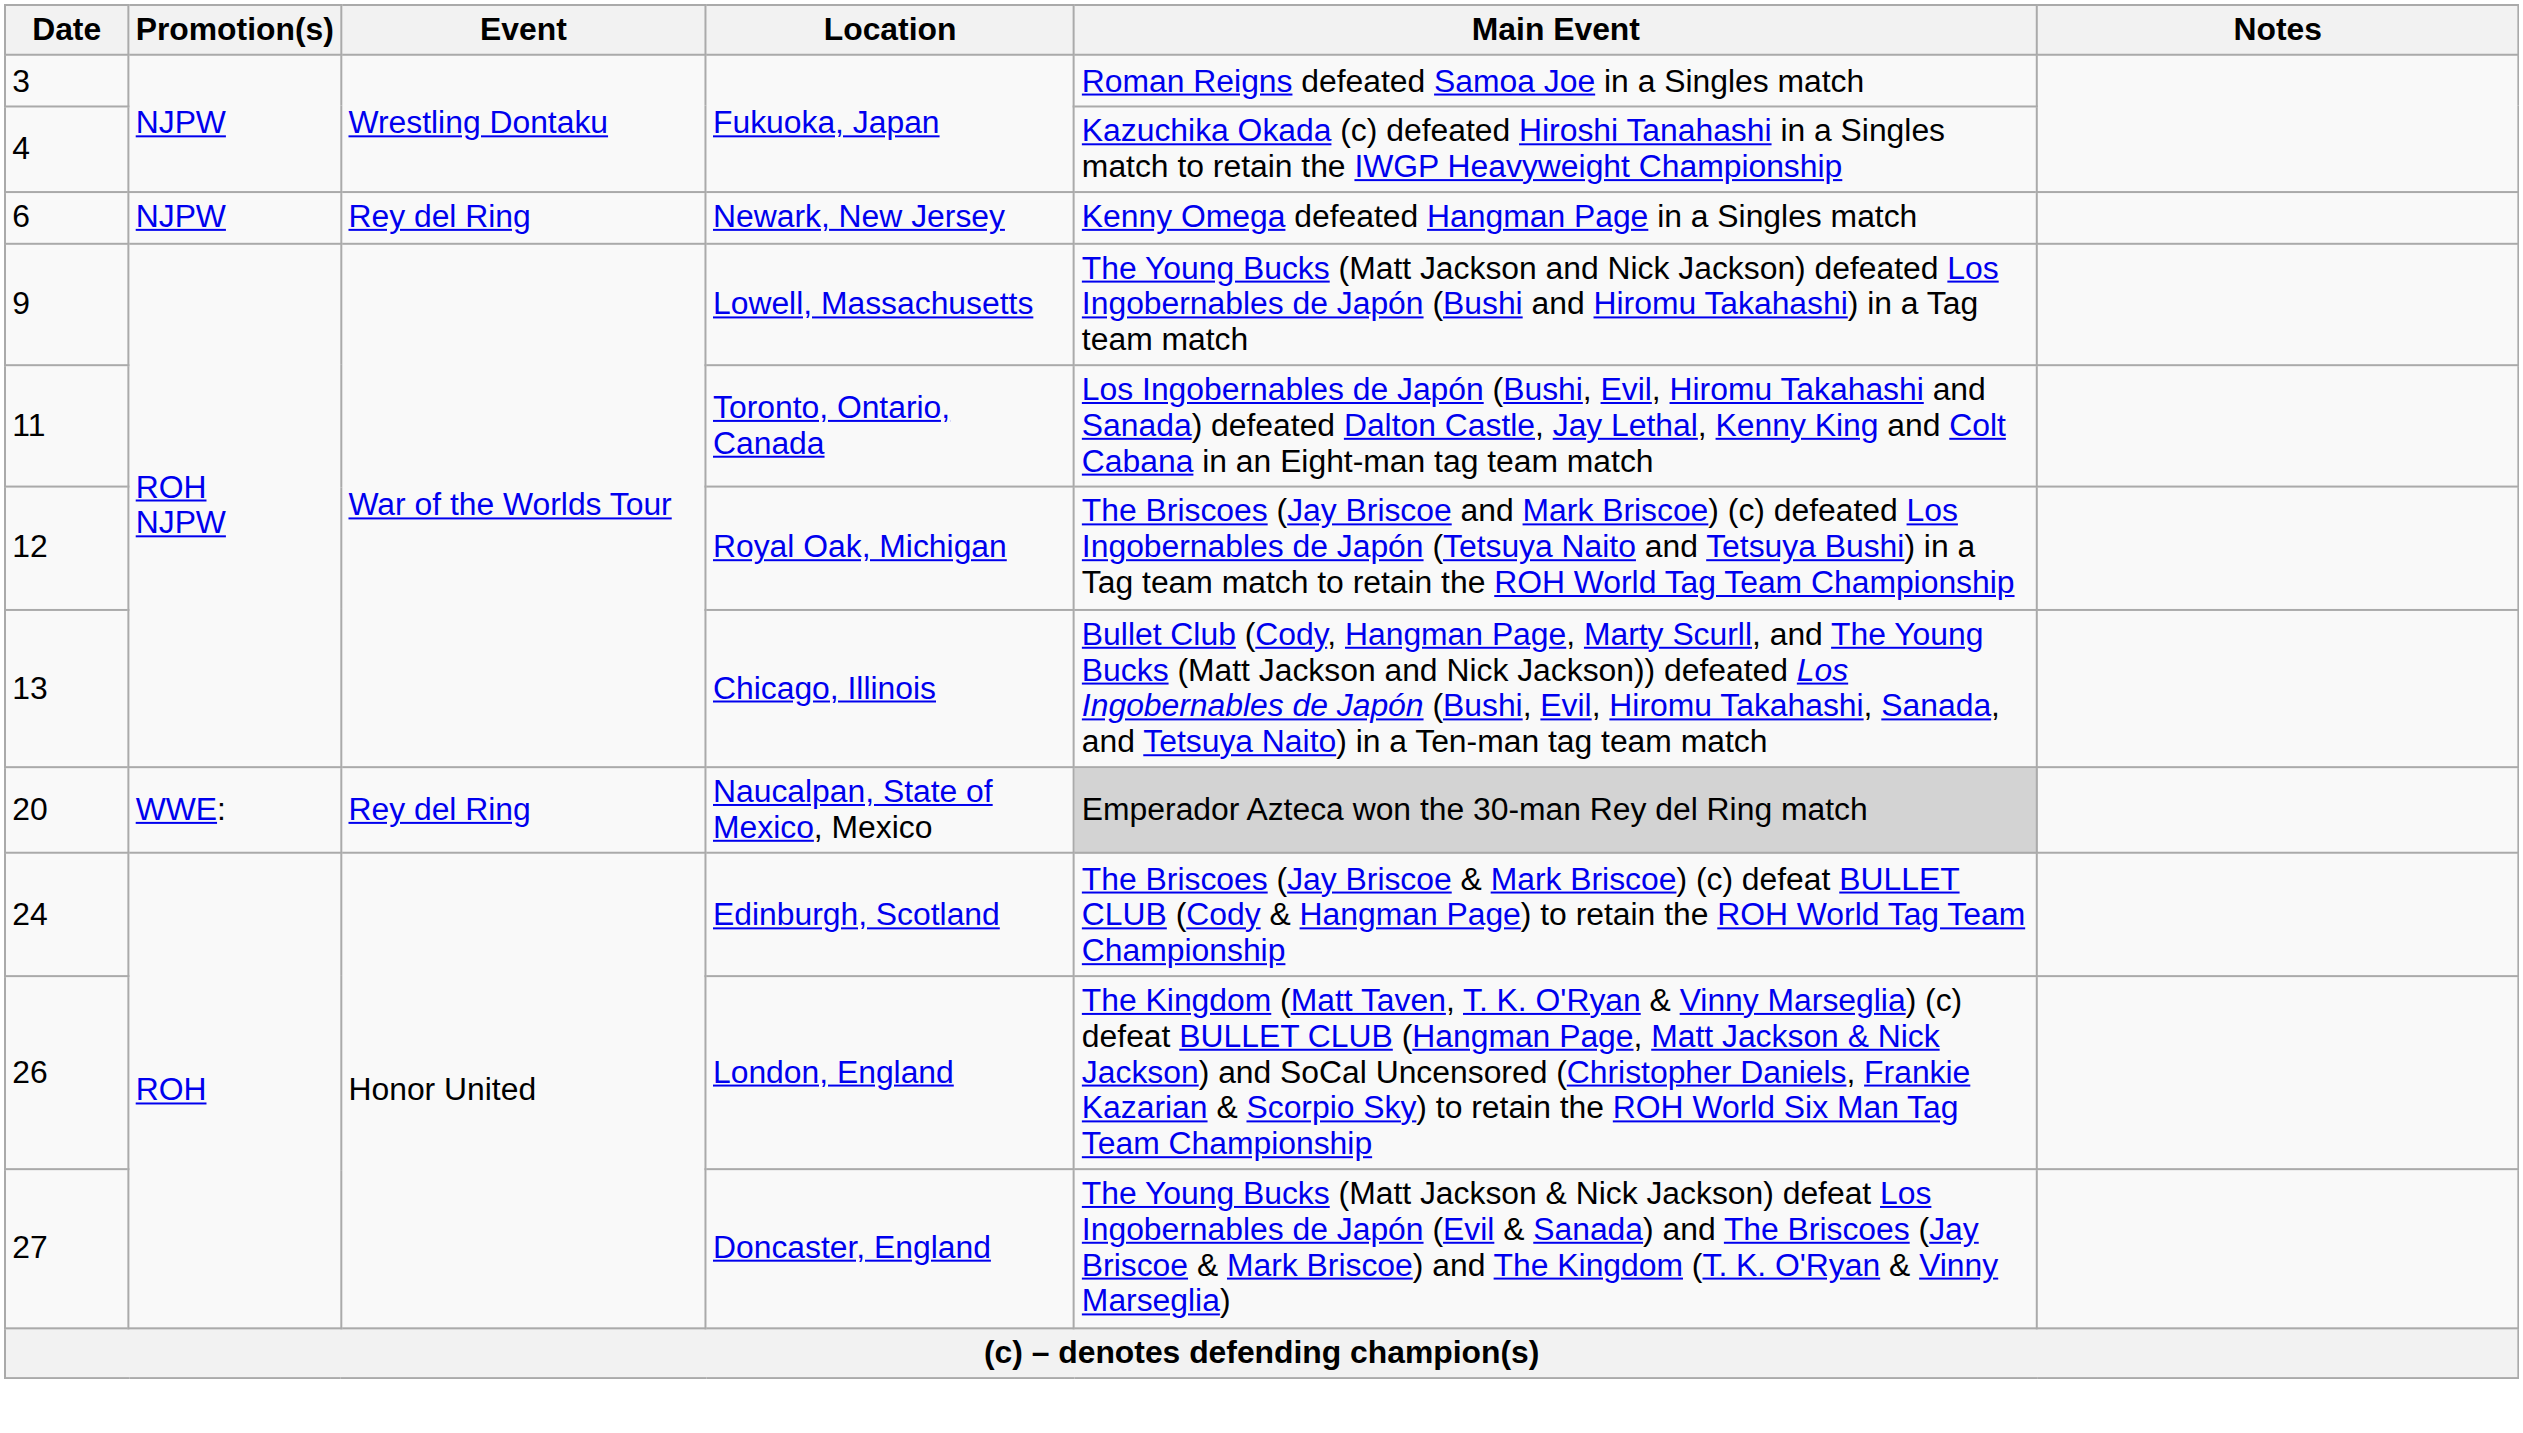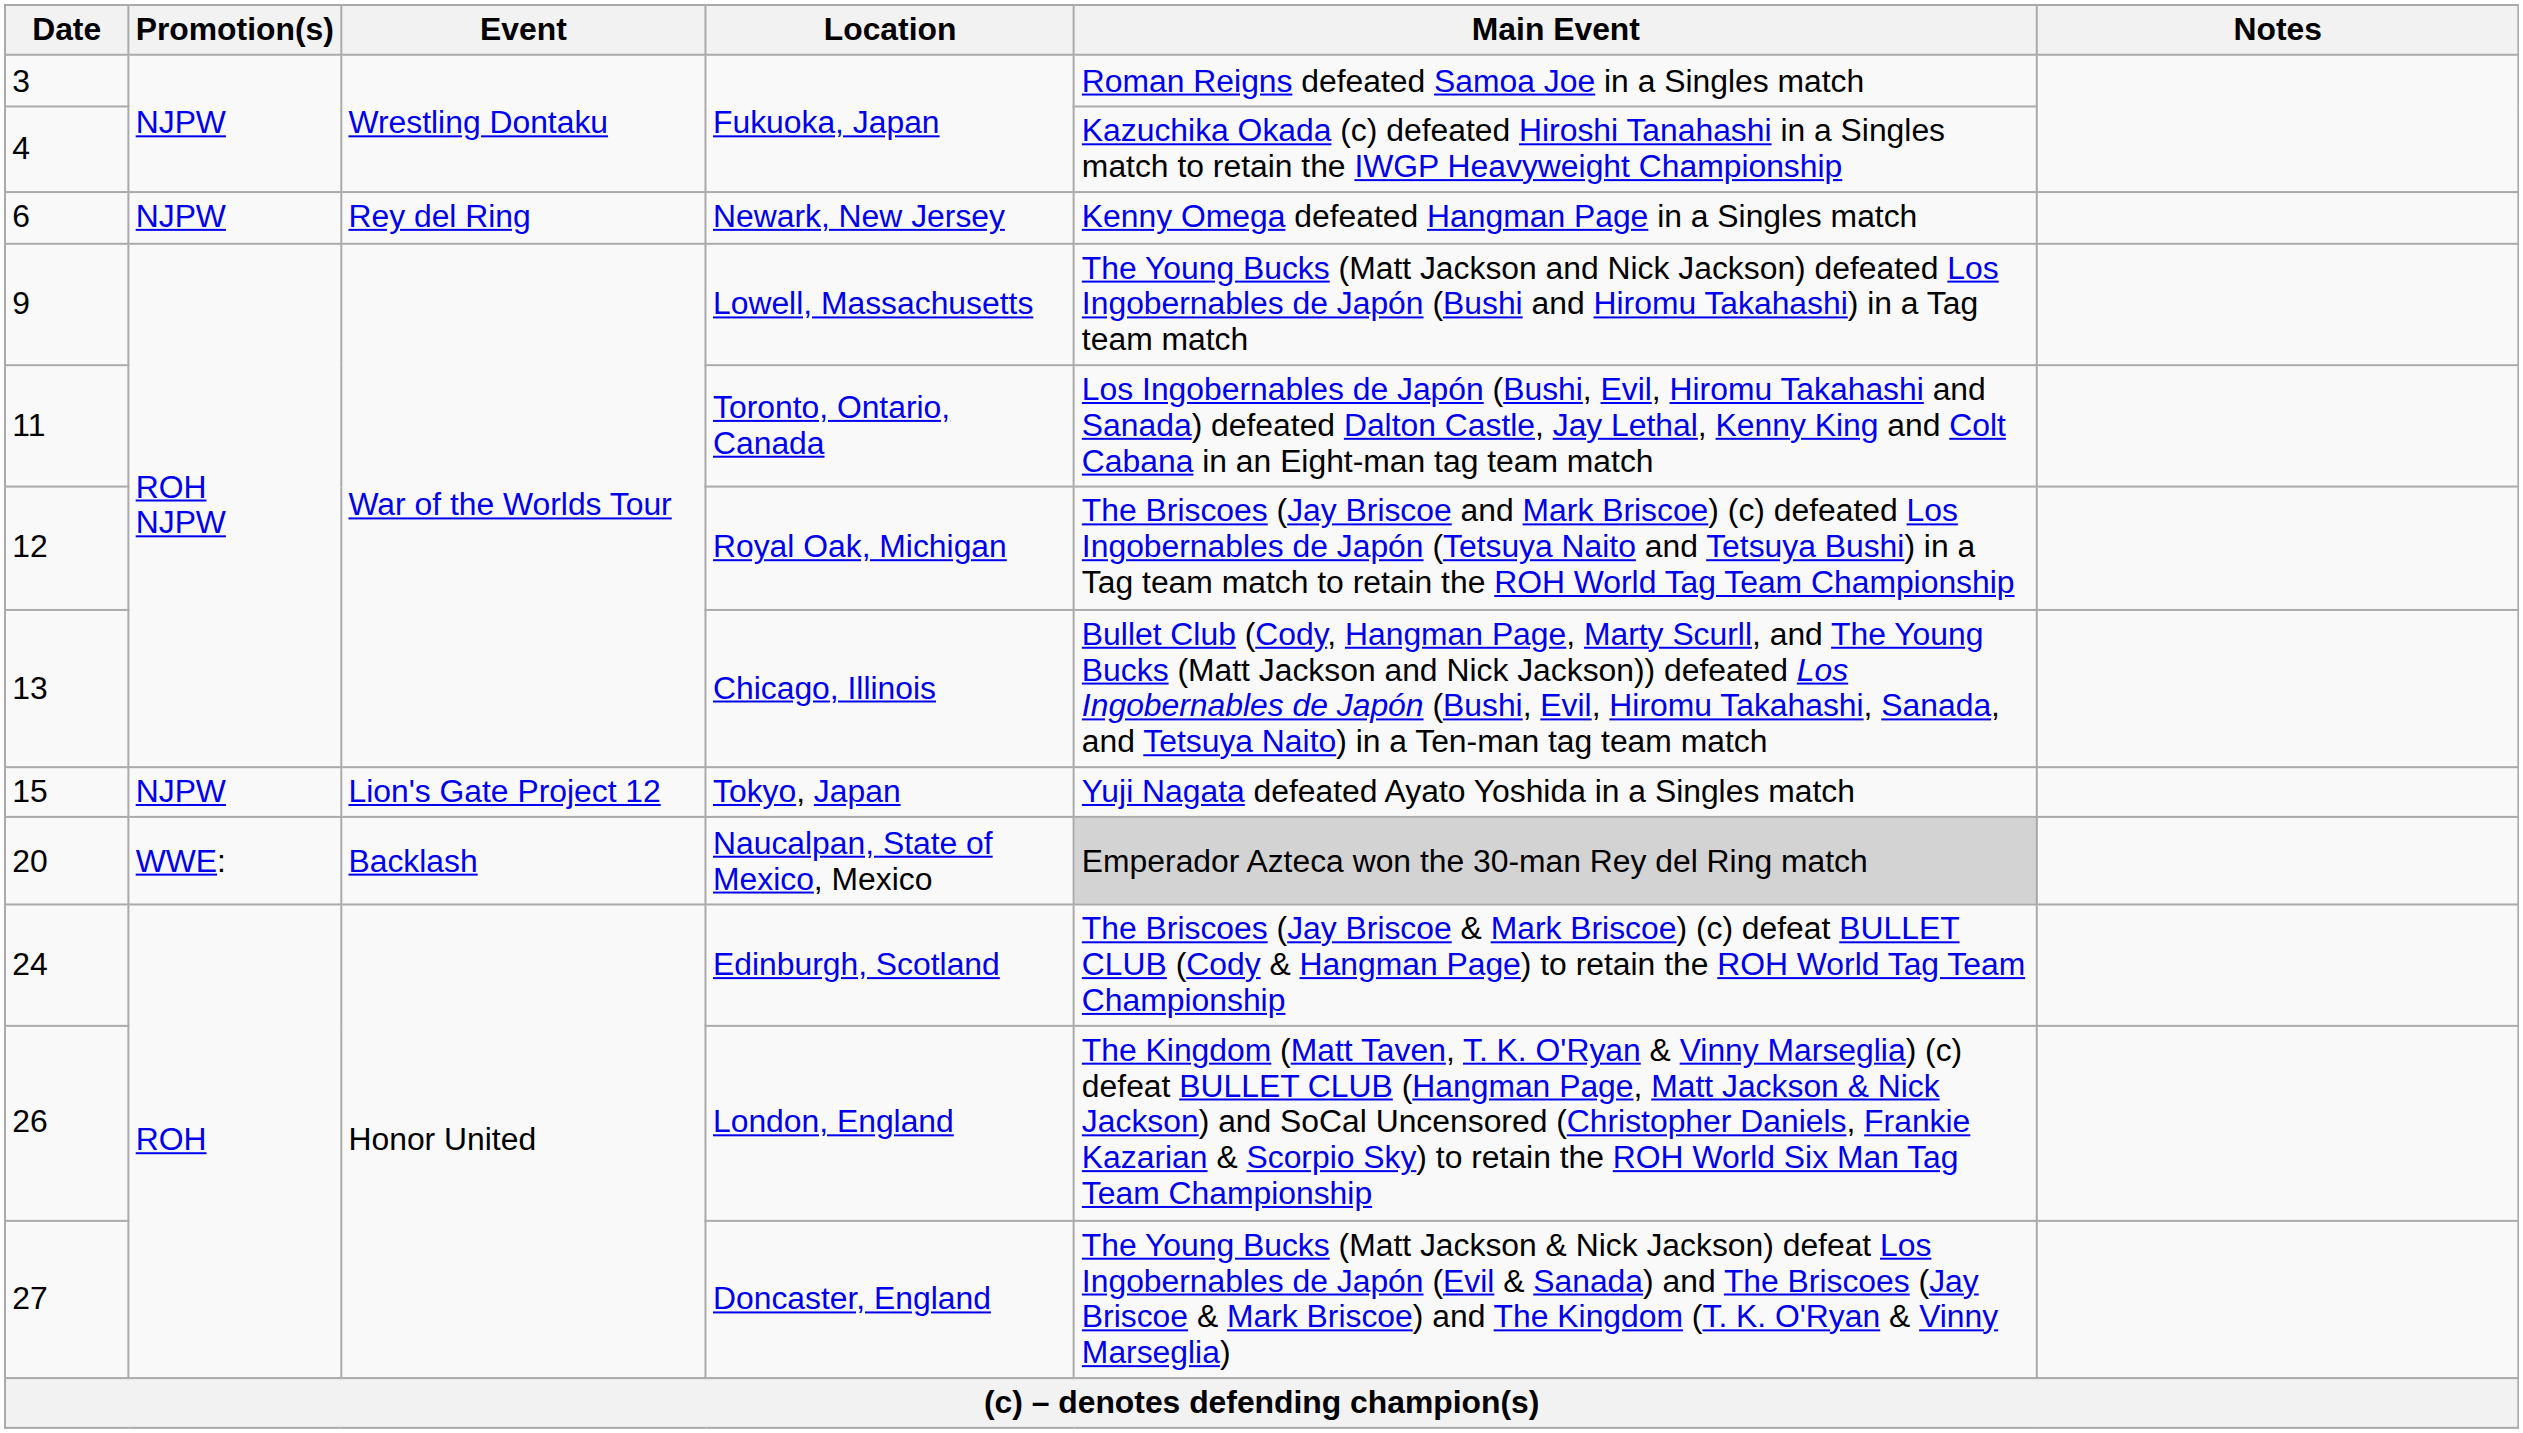 <table class="wikitable" style="width:100%;">
 <tr>
 <th width=5%>Date</th>
 <th width=5%>Promotion(s)</th>
 <th style="width:15%;">Event</th>
 <th style="width:15%;">Location</th>
 <th style="width:40%;">Main Event</th>
 <th style="width:20%;">Notes</th>
 </tr>
 <tr>
 <td>3</td>
 <td rowspan=2><a href='#'>NJPW</a></td>
 <td rowspan=2><a href='#'>Wrestling Dontaku</a></td>
 <td rowspan=2><a href='#'>Fukuoka, Japan</a></td>
 <td><a href='#'>Roman Reigns</a> defeated <a href='#'>Samoa Joe</a> in a Singles match</td>
 <td rowspan=2></td>
 </tr>
 <tr>
 <td>4</td>
 <td><a href='#'>Kazuchika Okada</a> (c) defeated <a href='#'>Hiroshi Tanahashi</a> in a Singles match to retain the <a href='#'>IWGP Heavyweight Championship</a></td>
 </tr>
 <tr>
 <td>6</td>
 <td><a href='#'>NJPW</a></td>
 <td><a href='#'>Rey del Ring</a></td>
 <td><a href='#'>Newark, New Jersey</a></td>
 <td><a href='#'>Kenny Omega</a> defeated <a href='#'>Hangman Page</a> in a Singles match</td>
 <td></td>
 </tr>
 <tr>
 <td>9</td>
 <td rowspan="4"><a href='#'>ROH</a><br> <a href='#'>NJPW</a></td>
 <td rowspan="4"><a href='#'>War of the Worlds Tour</a></td>
 <td><a href='#'>Lowell, Massachusetts</a></td>
 <td><a href='#'>The Young Bucks</a> (Matt Jackson and Nick Jackson) defeated <a href='#'>Los Ingobernables de Japón</a> (<a href='#'>Bushi</a> and <a href='#'>Hiromu Takahashi</a>) in a Tag team match</td>
 <td></td>
 </tr>
 <tr>
 <td>11</td>
 <td><a href='#'>Toronto, Ontario, Canada</a></td>
 <td><a href='#'>Los Ingobernables de Japón</a> (<a href='#'>Bushi</a>, <a href='#'>Evil</a>, <a href='#'>Hiromu Takahashi</a> and <a href='#'>Sanada</a>) defeated <a href='#'>Dalton Castle</a>, <a href='#'>Jay Lethal</a>, <a href='#'>Kenny King</a> and <a href='#'>Colt Cabana</a> in an Eight-man tag team match</td>
 <td></td>
 </tr>
 <tr>
 <td>12</td>
 <td><a href='#'>Royal Oak, Michigan</a></td>
 <td><a href='#'>The Briscoes</a> (<a href='#'>Jay Briscoe</a> and <a href='#'>Mark Briscoe</a>) (c) defeated <a href='#'>Los Ingobernables de Japón</a> (<a href='#'>Tetsuya Naito</a> and <a href='#'>Tetsuya Bushi</a>) in a Tag team match to retain the <a href='#'>ROH World Tag Team Championship</a></td>
 <td></td>
 </tr>
 <tr>
 <td>13</td>
 <td><a href='#'>Chicago, Illinois</a></td>
 <td><a href='#'>Bullet Club</a> (<a href='#'>Cody</a>, <a href='#'>Hangman Page</a>, <a href='#'>Marty Scurll</a>, and <a href='#'>The Young Bucks</a> (Matt Jackson and Nick Jackson)) defeated <em><a href='#'>Los Ingobernables de Japón</a></em> (<a href='#'>Bushi</a>, <a href='#'>Evil</a>, <a href='#'>Hiromu Takahashi</a>, <a href='#'>Sanada</a>, and <a href='#'>Tetsuya Naito</a>) in a Ten-man tag team match</td>
 <td></td>
 </tr>
 <tr>
+<td>15</td>
+<td><a href='#'>NJPW</a></td>
+<td><a href='#'>Lion's Gate Project 12</a></td>
+<td><a href='#'>Tokyo</a>, <a href='#'>Japan</a></td>
+<td><a href='#'>Yuji Nagata</a> defeated Ayato Yoshida in a Singles match</td>
+<td></td>
+</tr>
+<tr>
 <td>20</td>
 <td><a href='#'>WWE</a>:<br></td>
-<td><a href='#'>Rey del Ring</a></td>
+<td><a href='#'>Backlash</a></td>
 <td><a href='#'>Naucalpan, State of Mexico</a>, Mexico</td>
 <td style="background: lightgrey;">Emperador Azteca won the 30-man Rey del Ring match</td>
 <td></td>
 </tr>
 <tr>
 <td>24</td>
 <td rowspan="3"><a href='#'>ROH</a></td>
 <td rowspan="3">Honor United</td>
 <td><a href='#'>Edinburgh, Scotland</a></td>
 <td><a href='#'>The Briscoes</a> (<a href='#'>Jay Briscoe</a> & <a href='#'>Mark Briscoe</a>) (c) defeat <a href='#'>BULLET CLUB</a> (<a href='#'>Cody</a> & <a href='#'>Hangman Page</a>) to retain the <a href='#'>ROH World Tag Team Championship</a></td>
 <td></td>
 </tr>
 <tr>
 <td>26</td>
 <td><a href='#'>London, England</a></td>
 <td><a href='#'>The Kingdom</a> (<a href='#'>Matt Taven</a>, <a href='#'>T. K. O'Ryan</a> & <a href='#'>Vinny Marseglia</a>) (c) defeat <a href='#'>BULLET CLUB</a> (<a href='#'>Hangman Page</a>, <a href='#'>Matt Jackson & Nick Jackson</a>) and SoCal Uncensored (<a href='#'>Christopher Daniels</a>, <a href='#'>Frankie Kazarian</a> & <a href='#'>Scorpio Sky</a>) to retain the <a href='#'>ROH World Six Man Tag Team Championship</a></td>
 <td></td>
 </tr>
 <tr>
 <td>27</td>
 <td><a href='#'>Doncaster, England</a></td>
 <td><a href='#'>The Young Bucks</a> (Matt Jackson & Nick Jackson) defeat <a href='#'>Los Ingobernables de Japón</a> (<a href='#'>Evil</a> & <a href='#'>Sanada</a>) and <a href='#'>The Briscoes</a> (<a href='#'>Jay Briscoe</a> & <a href='#'>Mark Briscoe</a>) and <a href='#'>The Kingdom</a> (<a href='#'>T. K. O'Ryan</a> & <a href='#'>Vinny Marseglia</a>)</td>
 <td></td>
 </tr>
 <tr>
 <th colspan="6">(c) – denotes defending champion(s)</th>
 </tr>
 </table>
